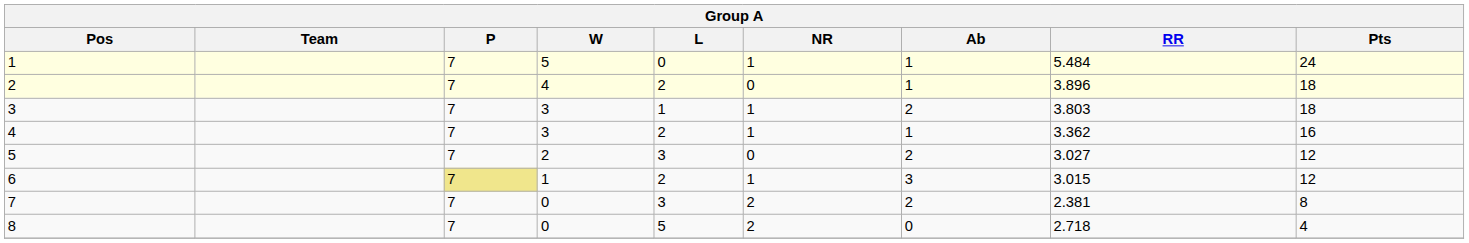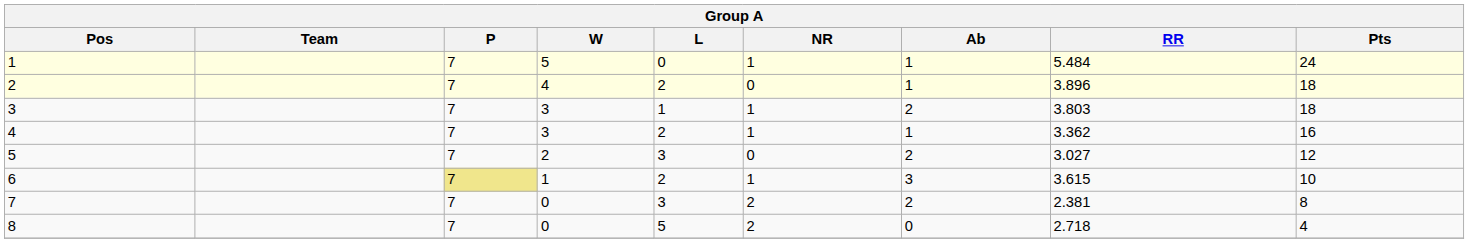 <table class="wikitable" width="80%">
 <tr bgcolor="#efefef">
 <th colspan=9>Group A</th>
 </tr>
 <tr bgcolor="#efefef">
 <th>Pos</th>
 <th>Team</th>
 <th>P</th>
 <th>W</th>
 <th>L</th>
 <th>NR</th>
 <th>Ab</th>
 <th><a href='#'>RR</a></th>
 <th>Pts</th>
 </tr>
 <tr bgcolor="#ffffe0">
 <td>1</td>
 <td></td>
 <td>7</td>
 <td>5</td>
 <td>0</td>
 <td>1</td>
 <td>1</td>
 <td>5.484</td>
 <td>24</td>
 </tr>
 <tr bgcolor="#ffffe0">
 <td>2</td>
 <td></td>
 <td>7</td>
 <td>4</td>
 <td>2</td>
 <td>0</td>
 <td>1</td>
 <td>3.896</td>
 <td>18</td>
 </tr>
 <tr>
 <td>3</td>
 <td></td>
 <td>7</td>
 <td>3</td>
 <td>1</td>
 <td>1</td>
 <td>2</td>
 <td>3.803</td>
 <td>18</td>
 </tr>
 <tr>
 <td>4</td>
 <td></td>
 <td>7</td>
 <td>3</td>
 <td>2</td>
 <td>1</td>
 <td>1</td>
 <td>3.362</td>
 <td>16</td>
 </tr>
 <tr>
 <td>5</td>
 <td></td>
 <td>7</td>
 <td>2</td>
 <td>3</td>
 <td>0</td>
 <td>2</td>
 <td>3.027</td>
 <td>12</td>
 </tr>
 <tr>
 <td>6</td>
 <td></td>
 <td style="background: khaki;">7</td>
 <td>1</td>
 <td>2</td>
 <td>1</td>
 <td>3</td>
-<td>3.015</td>
-<td>12</td>
+<td>3.615</td>
+<td>10</td>
 </tr>
 <tr>
 <td>7</td>
 <td></td>
 <td>7</td>
 <td>0</td>
 <td>3</td>
 <td>2</td>
 <td>2</td>
 <td>2.381</td>
 <td>8</td>
 </tr>
 <tr>
 <td>8</td>
 <td></td>
 <td>7</td>
 <td>0</td>
 <td>5</td>
 <td>2</td>
 <td>0</td>
 <td>2.718</td>
 <td>4</td>
 </tr>
 <tr>
 </tr>
 </table>
